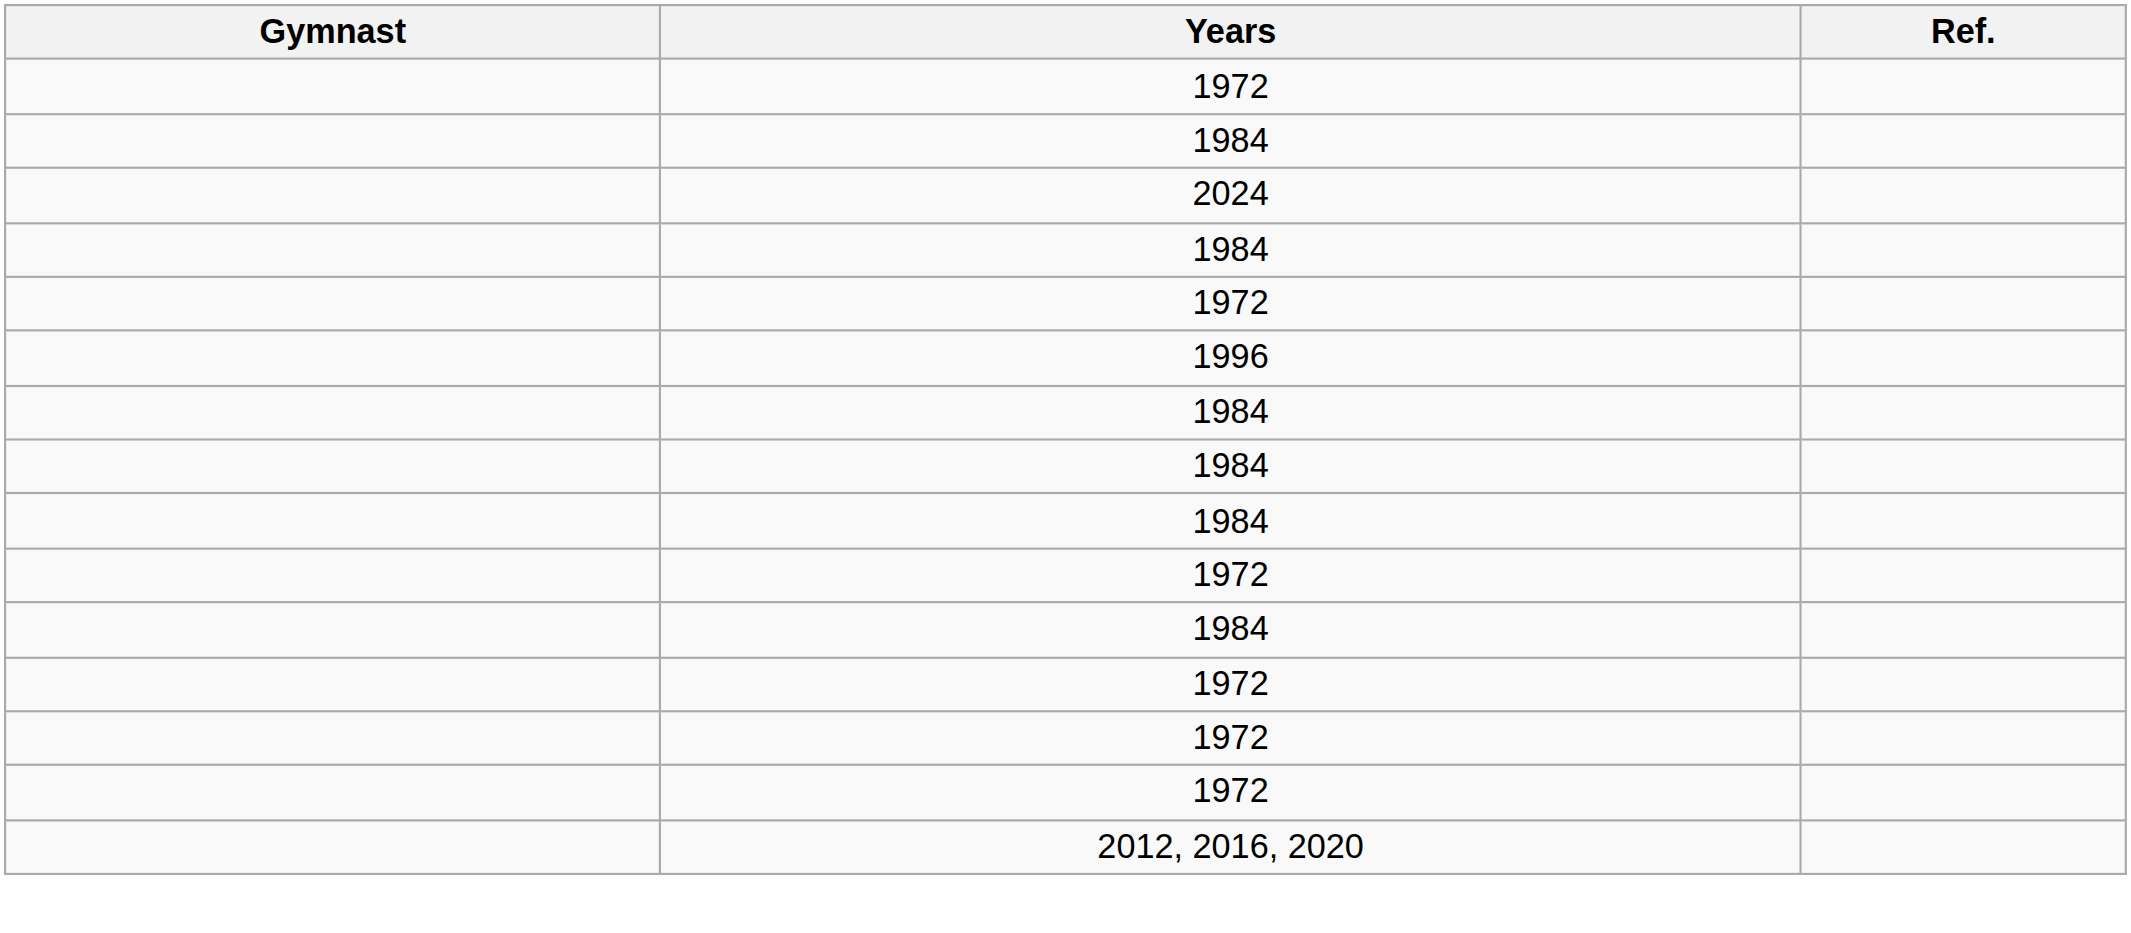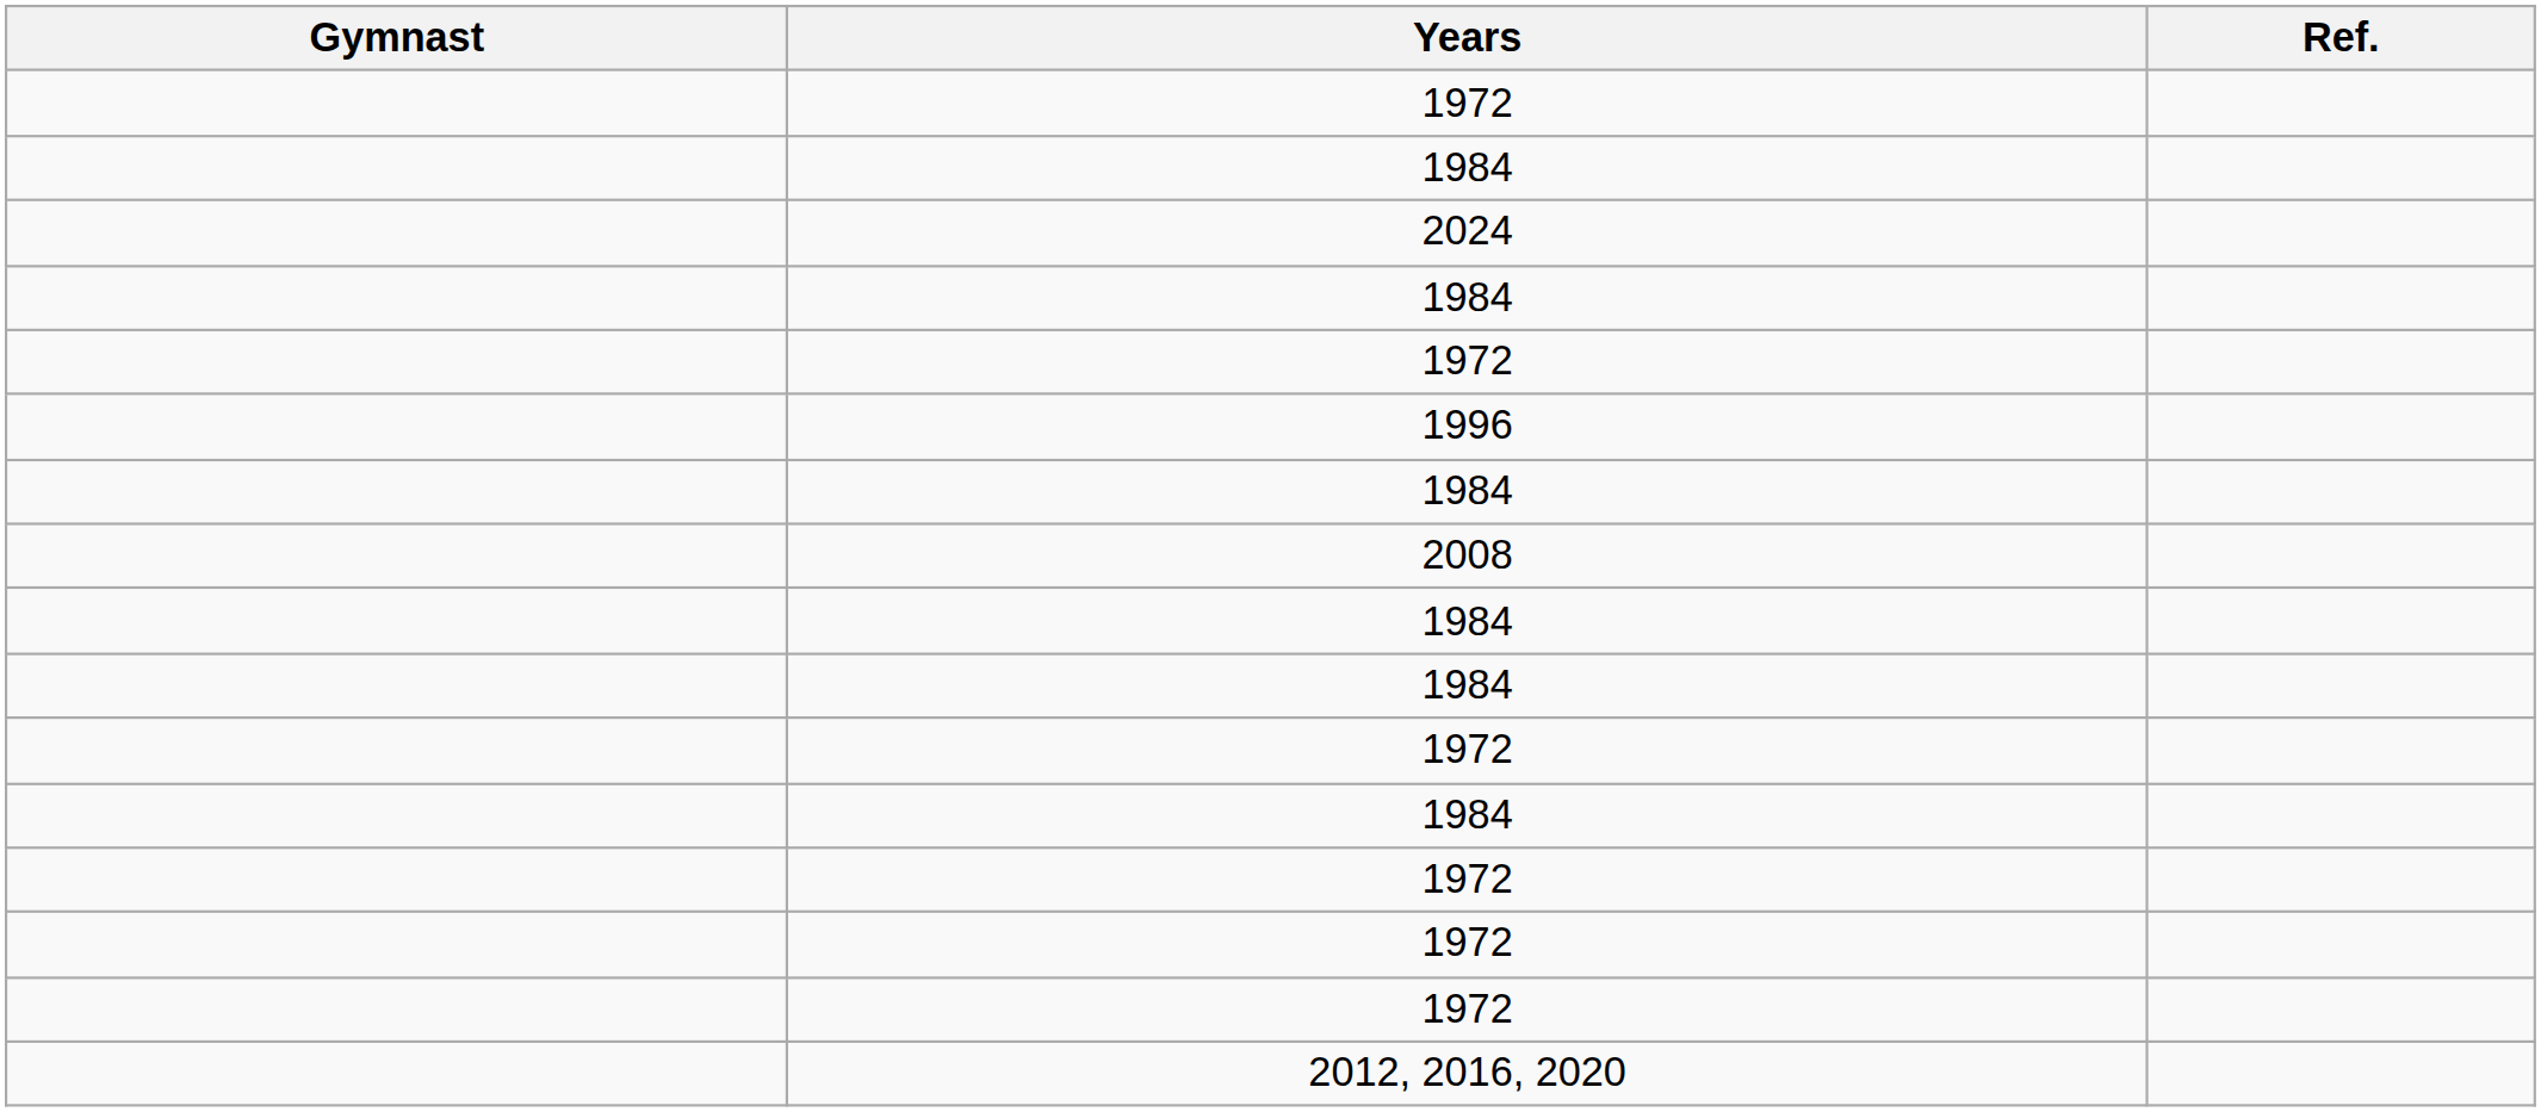 <table class="wikitable sortable" width=50% style="text-align:center;">
 <tr>
 <th>Gymnast</th>
 <th>Years</th>
 <th class="unsortable">Ref.</th>
 </tr>
 <tr>
 <td></td>
 <td>1972</td>
 <td></td>
 </tr>
 <tr>
 <td></td>
 <td>1984</td>
 <td></td>
 </tr>
 <tr>
 <td></td>
 <td>2024</td>
 <td></td>
 </tr>
 <tr>
 <td></td>
 <td>1984</td>
 <td></td>
 </tr>
 <tr>
 <td></td>
 <td>1972</td>
 <td></td>
 </tr>
 <tr>
 <td></td>
 <td>1996</td>
 <td></td>
 </tr>
 <tr>
 <td></td>
 <td>1984</td>
 <td></td>
 </tr>
 <tr>
 <td></td>
+<td>2008</td>
+<td></td>
+</tr>
+<tr>
+<td></td>
 <td>1984</td>
 <td></td>
 </tr>
 <tr>
 <td></td>
 <td>1984</td>
 <td></td>
 </tr>
 <tr>
 <td></td>
 <td>1972</td>
 <td></td>
 </tr>
 <tr>
 <td></td>
 <td>1984</td>
 <td></td>
 </tr>
 <tr>
 <td></td>
 <td>1972</td>
 <td></td>
 </tr>
 <tr>
 <td></td>
 <td>1972</td>
 <td></td>
 </tr>
 <tr>
 <td></td>
 <td>1972</td>
 <td></td>
 </tr>
 <tr>
 <td></td>
 <td>2012, 2016, 2020</td>
 <td></td>
 </tr>
 </table>
